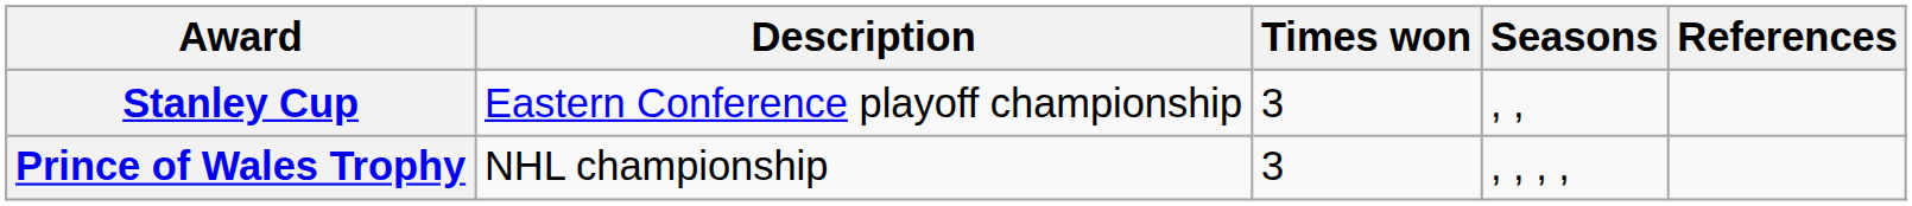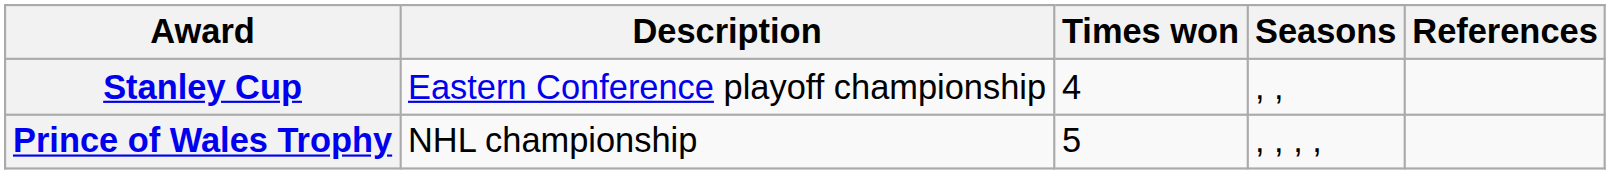 <table class="wikitable">
 <tr>
 <th scope="col">Award</th>
 <th scope="col">Description</th>
 <th scope="col">Times won</th>
 <th scope="col">Seasons</th>
 <th scope="col">References</th>
 </tr>
 <tr>
 <th scope="row"><a href='#'>Stanley Cup</a></th>
 <td><a href='#'>Eastern Conference</a> playoff championship</td>
-<td>3</td>
+<td>4</td>
 <td>, , </td>
 <td></td>
 </tr>
 <tr>
 <th scope="row"><a href='#'>Prince of Wales Trophy</a></th>
 <td>NHL championship</td>
-<td>3</td>
+<td>5</td>
 <td>, , , , </td>
 <td><br></td>
 </tr>
 </table>
